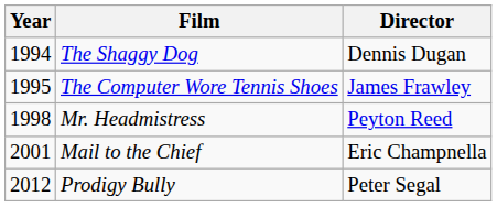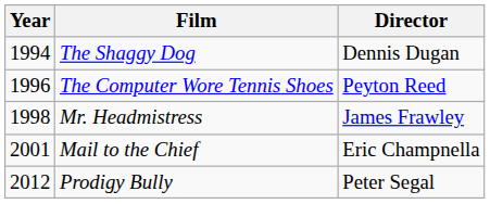 <table class="wikitable">
 <tr>
 <th>Year</th>
 <th>Film</th>
 <th>Director</th>
 </tr>
 <tr>
 <td>1994</td>
 <td><em><a href='#'>The Shaggy Dog</a></em></td>
 <td>Dennis Dugan</td>
 </tr>
 <tr>
-<td>1995</td>
+<td>1996</td>
 <td><em><a href='#'>The Computer Wore Tennis Shoes</a></em></td>
-<td><a href='#'>James Frawley</a></td>
+<td><a href='#'>Peyton Reed</a></td>
 </tr>
 <tr>
 <td>1998</td>
 <td><em>Mr. Headmistress</em></td>
-<td><a href='#'>Peyton Reed</a></td>
+<td><a href='#'>James Frawley</a></td>
 </tr>
 <tr>
 <td>2001</td>
 <td><em>Mail to the Chief</em></td>
 <td>Eric Champnella</td>
 </tr>
 <tr>
 <td>2012</td>
 <td><em>Prodigy Bully</em></td>
 <td>Peter Segal</td>
 </tr>
 </table>
